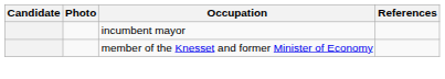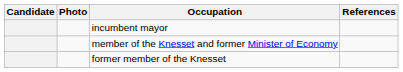 <table class="wikitable sortable">
 <tr>
 <th scope="col">Candidate</th>
 <th scope="col">Photo</th>
 <th scope="col">Occupation</th>
 <th scope="col">References</th>
 </tr>
 <tr>
 <th scope="row"></th>
 <td></td>
 <td>incumbent mayor</td>
 <td></td>
 </tr>
 <tr>
 <th scope="row"></th>
 <td></td>
 <td>member of the <a href='#'>Knesset</a> and former <a href='#'>Minister of Economy</a></td>
 <td></td>
 </tr>
+<tr>
+<th scope="row"></th>
+<td></td>
+<td>former member of the Knesset</td>
+<td></td>
+</tr>
 </table>
